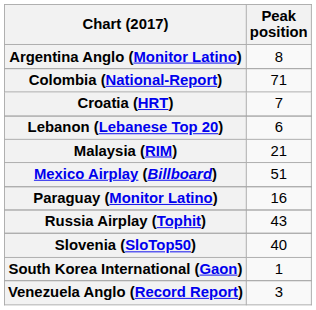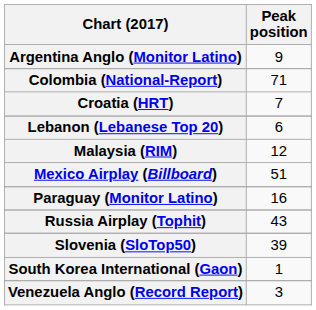 <table class="wikitable sortable plainrowheaders" style="text-align:center">
 <tr>
 <th scope="col">Chart (2017)</th>
 <th scope="col">Peak<br> position</th>
 </tr>
 <tr>
 <th scope="row">Argentina Anglo (<a href='#'>Monitor Latino</a>)</th>
-<td>8</td>
+<td>9</td>
 </tr>
 <tr>
 </tr>
 <tr>
 </tr>
 <tr>
 </tr>
 <tr>
 </tr>
 <tr>
 </tr>
 <tr>
 </tr>
 <tr>
 </tr>
 <tr>
 </tr>
 <tr>
 </tr>
 <tr>
 </tr>
 <tr>
 <th scope="row">Colombia (<a href='#'>National-Report</a>)</th>
 <td>71</td>
 </tr>
 <tr>
 <th scope="row">Croatia (<a href='#'>HRT</a>)</th>
 <td>7</td>
 </tr>
 <tr>
 </tr>
 <tr>
 </tr>
 <tr>
 </tr>
 <tr>
 </tr>
 <tr>
 </tr>
 <tr>
 </tr>
 <tr>
 </tr>
 <tr>
 </tr>
 <tr>
 </tr>
 <tr>
 </tr>
 <tr>
 </tr>
 <tr>
 <th scope="row">Lebanon (<a href='#'>Lebanese Top 20</a>)</th>
 <td>6</td>
 </tr>
 <tr>
 <th scope="row">Malaysia (<a href='#'>RIM</a>)</th>
-<td>21</td>
+<td>12</td>
 </tr>
 <tr>
 <th scope="row"><a href='#'>Mexico Airplay</a> (<em><a href='#'>Billboard</a></em>)</th>
 <td>51</td>
 </tr>
 <tr>
 </tr>
 <tr>
 </tr>
 <tr>
 </tr>
 <tr>
 </tr>
 <tr>
 <th scope="row">Paraguay (<a href='#'>Monitor Latino</a>)</th>
 <td>16</td>
 </tr>
 <tr>
 </tr>
 <tr>
 </tr>
 <tr>
 <th scope="row">Russia Airplay (<a href='#'>Tophit</a>)</th>
 <td>43</td>
 </tr>
 <tr>
 </tr>
 <tr>
 </tr>
 <tr>
 </tr>
 <tr>
 <th scope="row">Slovenia (<a href='#'>SloTop50</a>)</th>
-<td>40</td>
+<td>39</td>
 </tr>
 <tr>
 <th scope="row">South Korea International (<a href='#'>Gaon</a>)</th>
 <td>1</td>
 </tr>
 <tr>
 </tr>
 <tr>
 </tr>
 <tr>
 </tr>
 <tr>
 </tr>
 <tr>
 </tr>
 <tr>
 </tr>
 <tr>
 </tr>
 <tr>
 </tr>
 <tr>
 </tr>
 <tr>
 </tr>
 <tr>
 <th scope="row">Venezuela Anglo (<a href='#'>Record Report</a>)</th>
 <td>3</td>
 </tr>
 </table>
